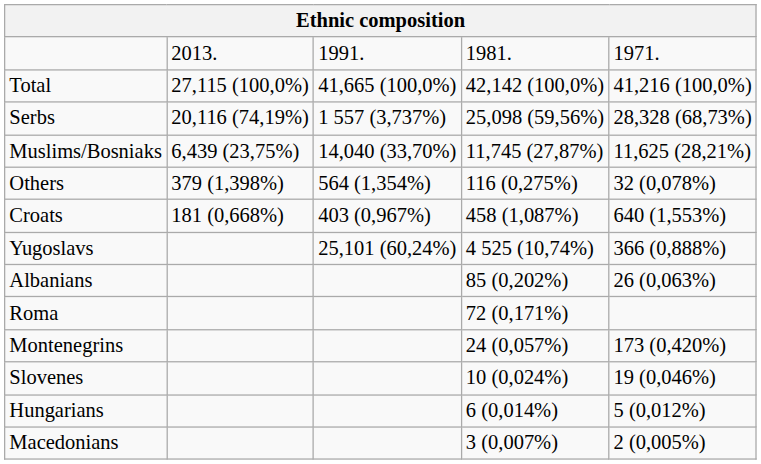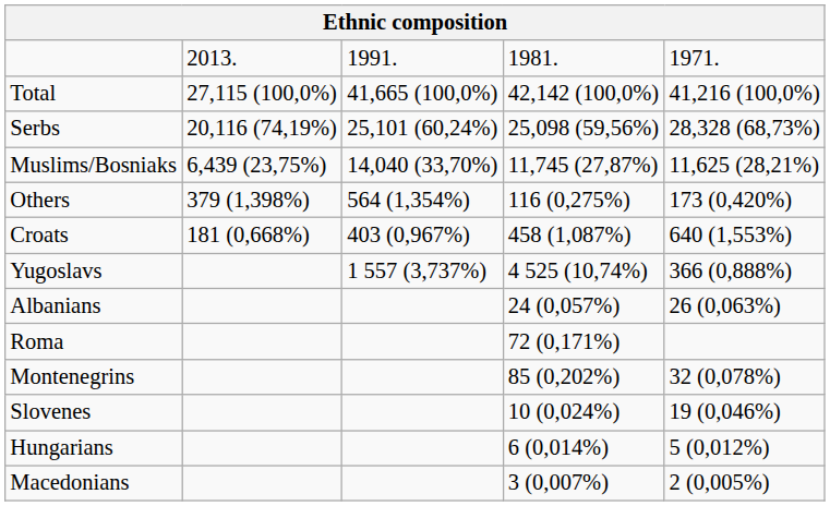 <table class="wikitable">
 <tr>
 <th colspan="8">Ethnic composition</th>
 </tr>
 <tr>
 <td></td>
 <td>2013.</td>
 <td>1991.</td>
 <td>1981.</td>
 <td>1971.</td>
 </tr>
 <tr>
 <td>Total</td>
 <td>27,115 (100,0%)</td>
 <td>41,665 (100,0%)</td>
 <td>42,142 (100,0%)</td>
 <td>41,216 (100,0%)</td>
 </tr>
 <tr>
 <td>Serbs</td>
 <td>20,116 (74,19%)</td>
-<td>1 557 (3,737%)</td>
+<td>25,101 (60,24%)</td>
 <td>25,098 (59,56%)</td>
 <td>28,328 (68,73%)</td>
 </tr>
 <tr>
 <td>Muslims/Bosniaks</td>
 <td>6,439 (23,75%)</td>
 <td>14,040 (33,70%)</td>
 <td>11,745 (27,87%)</td>
 <td>11,625 (28,21%)</td>
 </tr>
 <tr>
 <td>Others</td>
 <td>379 (1,398%)</td>
 <td>564 (1,354%)</td>
 <td>116 (0,275%)</td>
-<td>32 (0,078%)</td>
+<td>173 (0,420%)</td>
 </tr>
 <tr>
 <td>Croats</td>
 <td>181 (0,668%)</td>
 <td>403 (0,967%)</td>
 <td>458 (1,087%)</td>
 <td>640 (1,553%)</td>
 </tr>
 <tr>
 <td>Yugoslavs</td>
 <td></td>
-<td>25,101 (60,24%)</td>
+<td>1 557 (3,737%)</td>
 <td>4 525 (10,74%)</td>
 <td>366 (0,888%)</td>
 </tr>
 <tr>
 <td>Albanians</td>
 <td></td>
 <td></td>
-<td>85 (0,202%)</td>
+<td>24 (0,057%)</td>
 <td>26 (0,063%)</td>
 </tr>
 <tr>
 <td>Roma</td>
 <td></td>
 <td></td>
 <td>72 (0,171%)</td>
 <td></td>
 </tr>
 <tr>
 <td>Montenegrins</td>
 <td></td>
 <td></td>
-<td>24 (0,057%)</td>
-<td>173 (0,420%)</td>
+<td>85 (0,202%)</td>
+<td>32 (0,078%)</td>
 </tr>
 <tr>
 <td>Slovenes</td>
 <td></td>
 <td></td>
 <td>10 (0,024%)</td>
 <td>19 (0,046%)</td>
 </tr>
 <tr>
 <td>Hungarians</td>
 <td></td>
 <td></td>
 <td>6 (0,014%)</td>
 <td>5 (0,012%)</td>
 </tr>
 <tr>
 <td>Macedonians</td>
 <td></td>
 <td></td>
 <td>3 (0,007%)</td>
 <td>2 (0,005%)</td>
 </tr>
 </table>
